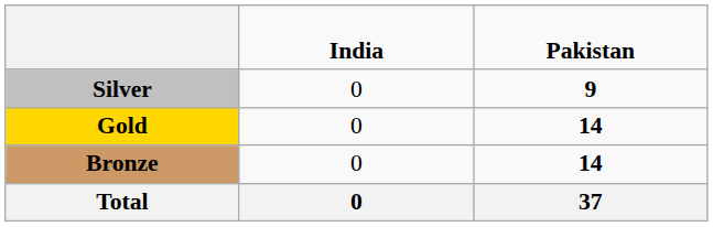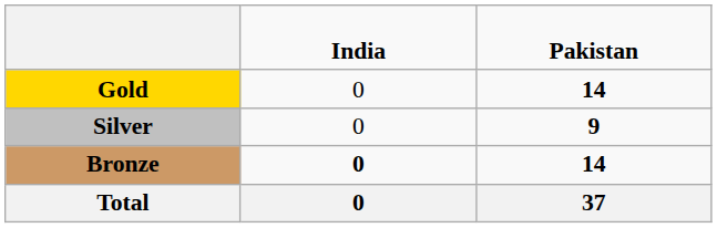 <table class="wikitable" style="text-align:center">
 <tr>
 <th style="width:150px;"></th>
 <td style="width:150px;" style="background-color:#0044AA"><span><br><strong>India</strong></span></td>
 <td style="width:150px;"style="background-color:green"><span><br><strong>Pakistan</strong></span></td>
 </tr>
 <tr>
+<td style="background:gold"><strong>Gold</strong></td>
+<td>0</td>
+<td><strong>14</strong></td>
+</tr>
+<tr>
 <td style="background:silver"><strong>Silver</strong></td>
 <td>0</td>
 <td><strong>9</strong></td>
 </tr>
 <tr>
-<td style="background:gold"><strong>Gold</strong></td>
-<td>0</td>
-<td><strong>14</strong></td>
-</tr>
-<tr>
 <td style="background:#cc9966"><strong>Bronze</strong></td>
-<td>0</td>
+<td><strong>0</strong></td>
 <td><strong>14</strong></td>
 </tr>
 <tr>
 <th>Total</th>
 <th>0</th>
 <th><strong>37</strong></th>
 </tr>
 </table>
